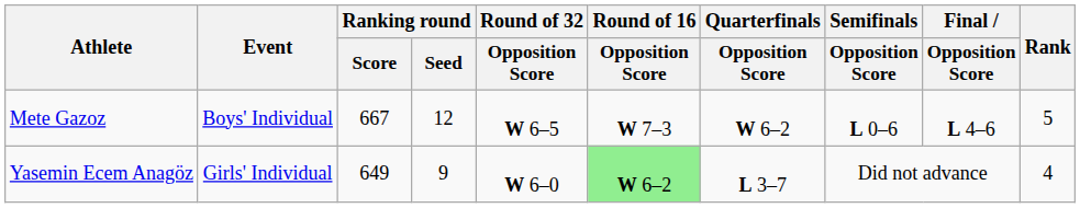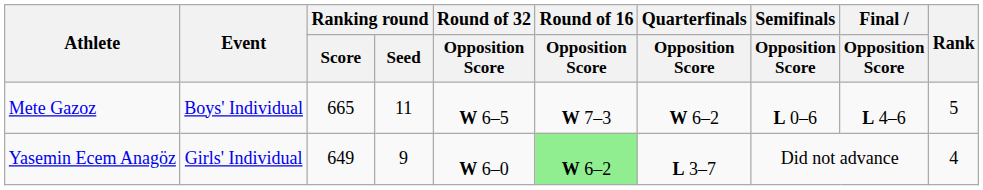 <table class="wikitable" style="font-size:90%;">
 <tr>
 <th rowspan="2">Athlete</th>
 <th rowspan="2">Event</th>
 <th colspan="2">Ranking round</th>
 <th>Round of 32</th>
 <th>Round of 16</th>
 <th>Quarterfinals</th>
 <th>Semifinals</th>
 <th>Final / </th>
 <th rowspan=2>Rank</th>
 </tr>
 <tr style="font-size:95%">
 <th>Score</th>
 <th>Seed</th>
 <th>Opposition<br>Score</th>
 <th>Opposition<br>Score</th>
 <th>Opposition<br>Score</th>
 <th>Opposition<br>Score</th>
 <th>Opposition<br>Score</th>
 </tr>
 <tr align=center>
 <td align=left><a href='#'>Mete Gazoz</a></td>
 <td><a href='#'>Boys' Individual</a></td>
-<td>667</td>
-<td>12</td>
+<td>665</td>
+<td>11</td>
 <td><br><strong>W</strong> 6–5</td>
 <td><br><strong>W</strong> 7–3</td>
 <td><br><strong>W</strong> 6–2</td>
 <td><br><strong>L</strong> 0–6</td>
 <td><br><strong>L</strong> 4–6</td>
 <td>5</td>
 </tr>
 <tr align=center>
 <td align=left><a href='#'>Yasemin Ecem Anagöz</a></td>
 <td><a href='#'>Girls' Individual</a></td>
 <td>649</td>
 <td>9</td>
 <td><br><strong>W</strong> 6–0</td>
 <td style="background: lightgreen;"><br><strong>W</strong> 6–2</td>
 <td><br><strong>L</strong> 3–7</td>
 <td colspan=2>Did not advance</td>
 <td>4</td>
 </tr>
 </table>
